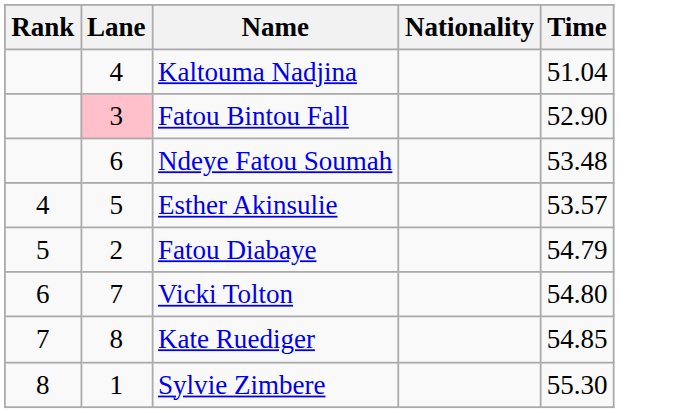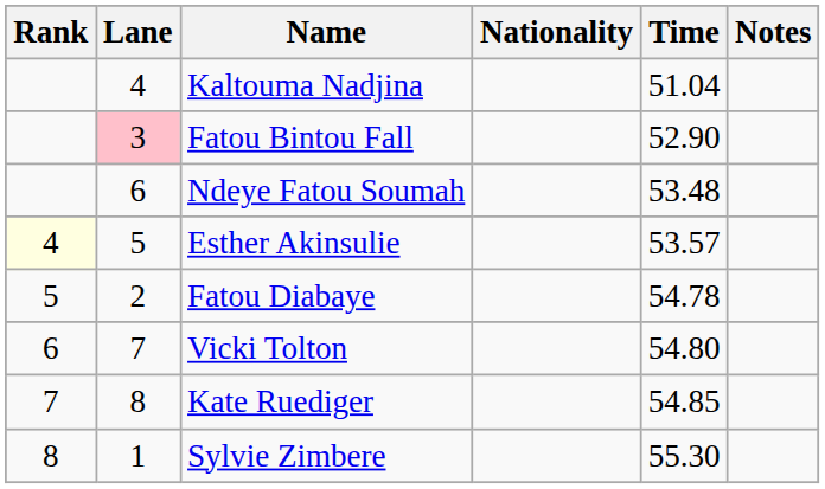 <table class="wikitable sortable" style="text-align:center;font-size:95%">
 <tr>
 <th>Rank</th>
 <th>Lane</th>
 <th>Name</th>
 <th>Nationality</th>
 <th>Time</th>
+<th>Notes</th>
 </tr>
 <tr>
 <td></td>
 <td>4</td>
 <td align=left><a href='#'>Kaltouma Nadjina</a></td>
 <td align=left></td>
 <td>51.04</td>
+<td></td>
 </tr>
 <tr>
 <td></td>
 <td style="background: pink;">3</td>
 <td align=left><a href='#'>Fatou Bintou Fall</a></td>
 <td align=left></td>
 <td>52.90</td>
+<td></td>
 </tr>
 <tr>
 <td></td>
 <td>6</td>
 <td align=left><a href='#'>Ndeye Fatou Soumah</a></td>
 <td align=left></td>
 <td>53.48</td>
+<td></td>
 </tr>
 <tr>
-<td>4</td>
+<td style="background: lightyellow;">4</td>
 <td>5</td>
 <td align=left><a href='#'>Esther Akinsulie</a></td>
 <td align=left></td>
 <td>53.57</td>
+<td></td>
 </tr>
 <tr>
 <td>5</td>
 <td>2</td>
 <td align=left><a href='#'>Fatou Diabaye</a></td>
 <td align=left></td>
-<td>54.79</td>
+<td>54.78</td>
+<td></td>
 </tr>
 <tr>
 <td>6</td>
 <td>7</td>
 <td align=left><a href='#'>Vicki Tolton</a></td>
 <td align=left></td>
 <td>54.80</td>
+<td></td>
 </tr>
 <tr>
 <td>7</td>
 <td>8</td>
 <td align=left><a href='#'>Kate Ruediger</a></td>
 <td align=left></td>
 <td>54.85</td>
+<td></td>
 </tr>
 <tr>
 <td>8</td>
 <td>1</td>
 <td align=left><a href='#'>Sylvie Zimbere</a></td>
 <td align=left></td>
 <td>55.30</td>
+<td></td>
 </tr>
 </table>
